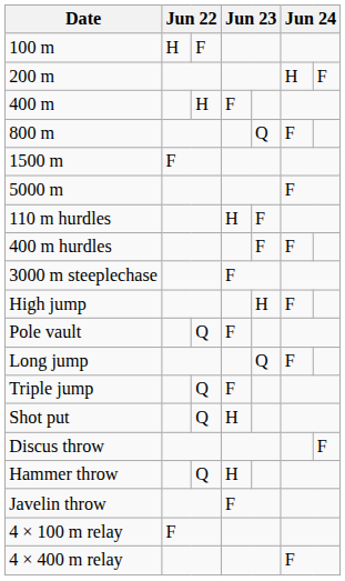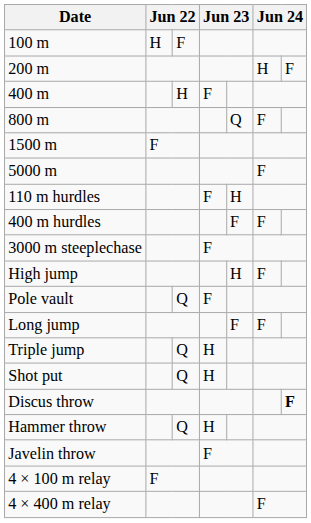 <table class="wikitable athletics-schedule">
 <tr>
 <th scope="row">Date</th>
 <th scope="col" colspan="2">Jun 22</th>
 <th scope="col" colspan="2">Jun 23</th>
 <th scope="col" colspan="2">Jun 24</th>
 </tr>
 <tr>
 <td class="event">100 m</td>
 <td class="heats">H</td>
 <td class="final">F</td>
 <td colspan="2"></td>
 <td colspan="2"></td>
 </tr>
 <tr>
 <td class="event">200 m</td>
 <td colspan="2"></td>
 <td colspan="2"></td>
 <td class="heats">H</td>
 <td class="final">F</td>
 </tr>
 <tr>
 <td class="event">400 m</td>
 <td></td>
 <td class="heats">H</td>
 <td class="final">F</td>
 <td></td>
 <td colspan="2"></td>
 </tr>
 <tr>
 <td class="event">800 m</td>
 <td colspan="2"></td>
 <td></td>
 <td class="qualifiers">Q</td>
 <td class="final">F</td>
 <td></td>
 </tr>
 <tr>
 <td class="event">1500 m</td>
 <td colspan="2" class="final">F</td>
 <td colspan="2"></td>
 <td colspan="2"></td>
 </tr>
 <tr>
 <td class="event">5000 m</td>
 <td colspan="2"></td>
 <td colspan="2"></td>
 <td colspan="2" class="final">F</td>
 </tr>
 <tr>
 <td class="event">110 m hurdles</td>
 <td colspan="2"></td>
+<td class="final">F</td>
 <td class="heats">H</td>
-<td class="final">F</td>
 <td colspan="2"></td>
 </tr>
 <tr>
 <td class="event">400 m hurdles</td>
 <td colspan="2"></td>
 <td></td>
 <td class="final">F</td>
 <td class="final">F</td>
 <td></td>
 </tr>
 <tr>
 <td class="event">3000 m steeplechase</td>
 <td colspan="2"></td>
 <td colspan="2" class="final">F</td>
 <td colspan="2"></td>
 </tr>
 <tr>
 <td class="event">High jump</td>
 <td colspan="2"></td>
 <td></td>
 <td class="heats">H</td>
 <td class="final">F</td>
 <td></td>
 </tr>
 <tr>
 <td class="event">Pole vault</td>
 <td></td>
 <td class="qualifiers">Q</td>
 <td class="final">F</td>
 <td></td>
 <td colspan="2"></td>
 </tr>
 <tr>
 <td class="event">Long jump</td>
 <td colspan="2"></td>
 <td></td>
-<td class="qualifiers">Q</td>
+<td class="final">F</td>
 <td class="final">F</td>
 <td></td>
 </tr>
 <tr>
 <td class="event">Triple jump</td>
 <td></td>
 <td class="qualifiers">Q</td>
-<td class="final">F</td>
+<td class="heats">H</td>
 <td></td>
 <td colspan="2"></td>
 </tr>
 <tr>
 <td class="event">Shot put</td>
 <td></td>
 <td class="qualifiers">Q</td>
 <td class="heats">H</td>
 <td></td>
 <td colspan="2"></td>
 </tr>
 <tr>
 <td class="event">Discus throw</td>
 <td colspan="2"></td>
 <td colspan="2"></td>
 <td></td>
-<td class="final">F</td>
+<td class="final"><strong>F</strong></td>
 </tr>
 <tr>
 <td class="event">Hammer throw</td>
 <td></td>
 <td class="qualifiers">Q</td>
 <td class="heats">H</td>
 <td></td>
 <td colspan="2"></td>
 </tr>
 <tr>
 <td class="event">Javelin throw</td>
 <td colspan="2"></td>
 <td colspan="2" class="final">F</td>
 <td colspan="2"></td>
 </tr>
 <tr>
 <td class="event">4 × 100 m relay</td>
 <td colspan="2" class="final">F</td>
 <td colspan="2"></td>
 <td colspan="2"></td>
 </tr>
 <tr>
 <td class="event">4 × 400 m relay</td>
 <td colspan="2"></td>
 <td colspan="2"></td>
 <td colspan="2" class="final">F</td>
 </tr>
 </table>
